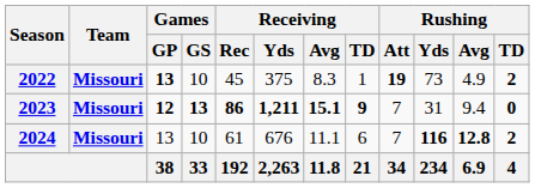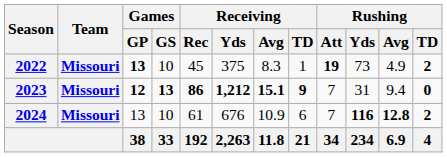 <table class="wikitable" style="text-align:center;">
 <tr>
 <th rowspan="2">Season</th>
 <th rowspan="2">Team</th>
 <th colspan="2">Games</th>
 <th colspan="4 ">Receiving</th>
 <th colspan="4">Rushing</th>
 </tr>
 <tr>
 <th>GP</th>
 <th>GS</th>
 <th>Rec</th>
 <th>Yds</th>
 <th>Avg</th>
 <th>TD</th>
 <th>Att</th>
 <th>Yds</th>
 <th>Avg</th>
 <th>TD</th>
 </tr>
 <tr>
 <th><a href='#'>2022</a></th>
 <th><a href='#'>Missouri</a></th>
 <td><strong>13</strong></td>
 <td>10</td>
 <td>45</td>
 <td>375</td>
 <td>8.3</td>
 <td>1</td>
 <td><strong>19</strong></td>
 <td>73</td>
 <td>4.9</td>
 <td><strong>2</strong></td>
 </tr>
 <tr>
 <th><a href='#'>2023</a></th>
 <th><a href='#'>Missouri</a></th>
 <td><strong>12</strong></td>
 <td><strong>13</strong></td>
 <td><strong>86</strong></td>
-<td><strong>1,211</strong></td>
+<td><strong>1,212</strong></td>
 <td><strong>15.1</strong></td>
 <td><strong>9</strong></td>
 <td>7</td>
 <td>31</td>
 <td>9.4</td>
 <td><strong>0</strong></td>
 </tr>
 <tr>
 <th><a href='#'>2024</a></th>
 <th><a href='#'>Missouri</a></th>
 <td>13</td>
 <td>10</td>
 <td>61</td>
 <td>676</td>
-<td>11.1</td>
+<td>10.9</td>
 <td>6</td>
 <td>7</td>
 <td><strong>116</strong></td>
 <td><strong>12.8</strong></td>
 <td><strong>2</strong></td>
 </tr>
 <tr>
 <th colspan="2"></th>
 <th>38</th>
 <th>33</th>
 <th>192</th>
 <th>2,263</th>
 <th>11.8</th>
 <th>21</th>
 <th>34</th>
 <th>234</th>
 <th>6.9</th>
 <th>4</th>
 </tr>
 </table>
